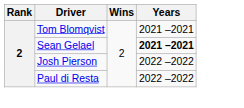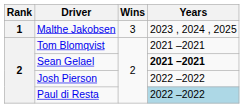 <table class="wikitable">
 <tr>
 <th>Rank</th>
 <th>Driver</th>
 <th>Wins</th>
 <th>Years</th>
+</tr>
+<tr>
+<th>1</th>
+<td> <a href='#'>Malthe Jakobsen</a></td>
+<td align=center>3</td>
+<td>2023 , 2024 , 2025 </td>
 </tr>
 <tr>
 <th rowspan="4">2</th>
 <td> <a href='#'>Tom Blomqvist</a></td>
 <td rowspan="4" align=center>2</td>
 <td>2021 –2021 </td>
 </tr>
 <tr>
 <td> <a href='#'>Sean Gelael</a></td>
 <td><strong>2021 –2021 </strong></td>
 </tr>
 <tr>
 <td> <a href='#'>Josh Pierson</a></td>
 <td>2022 –2022 </td>
 </tr>
 <tr>
 <td> <a href='#'>Paul di Resta</a></td>
-<td>2022 –2022 </td>
+<td style="background: lightblue;">2022 –2022 </td>
 </tr>
 </table>
